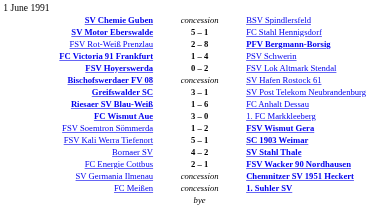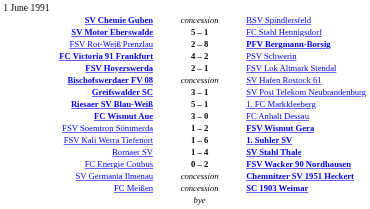 <table style="width:100%;" cellspacing="1">
 <tr>
 <th width=20%></th>
 <th width=12%></th>
 <th width=20%></th>
 <th></th>
 </tr>
 <tr>
 <td>1 June 1991</td>
 </tr>
 <tr style=font-size:90%>
 <td align=right><strong><a href='#'>SV Chemie Guben</a></strong></td>
 <td align=center><em>concession</em></td>
 <td><a href='#'>BSV Spindlersfeld</a></td>
 </tr>
 <tr style=font-size:90%>
 <td align=right><strong><a href='#'>SV Motor Eberswalde</a></strong></td>
 <td align=center><strong>5 – 1</strong></td>
 <td><a href='#'>FC Stahl Hennigsdorf</a></td>
 </tr>
 <tr style=font-size:90%>
 <td align=right><a href='#'>FSV Rot-Weiß Prenzlau</a></td>
 <td align=center><strong>2 – 8</strong></td>
 <td><strong><a href='#'>PFV Bergmann-Borsig</a></strong></td>
 </tr>
 <tr style=font-size:90%>
 <td align=right><strong><a href='#'>FC Victoria 91 Frankfurt</a></strong></td>
-<td align=center><strong>1 – 4</strong></td>
+<td align=center><strong>4 – 2</strong></td>
 <td><a href='#'>PSV Schwerin</a></td>
 </tr>
 <tr style=font-size:90%>
 <td align=right><strong><a href='#'>FSV Hoyerswerda</a></strong></td>
-<td align=center><strong>0 – 2</strong></td>
+<td align=center><strong>2 – 1</strong></td>
 <td><a href='#'>FSV Lok Altmark Stendal</a></td>
 </tr>
 <tr style=font-size:90%>
 <td align=right><strong><a href='#'>Bischofswerdaer FV 08</a></strong></td>
 <td align=center><em>concession</em></td>
 <td><a href='#'>SV Hafen Rostock 61</a></td>
 </tr>
 <tr style=font-size:90%>
 <td align=right><strong><a href='#'>Greifswalder SC</a></strong></td>
 <td align=center><strong>3 – 1</strong></td>
 <td><a href='#'>SV Post Telekom Neubrandenburg</a></td>
 </tr>
 <tr style=font-size:90%>
 <td align=right><strong><a href='#'>Riesaer SV Blau-Weiß</a></strong></td>
-<td align=center><strong>1 – 6</strong></td>
-<td><a href='#'>FC Anhalt Dessau</a></td>
+<td align=center><strong>5 – 1</strong></td>
+<td><a href='#'>1. FC Markkleeberg</a></td>
 </tr>
 <tr style=font-size:90%>
 <td align=right><strong><a href='#'>FC Wismut Aue</a></strong></td>
 <td align=center><strong>3 – 0</strong></td>
-<td><a href='#'>1. FC Markkleeberg</a></td>
+<td><a href='#'>FC Anhalt Dessau</a></td>
 </tr>
 <tr style=font-size:90%>
 <td align=right><a href='#'>FSV Soemtron Sömmerda</a></td>
 <td align=center><strong>1 – 2</strong></td>
 <td><strong><a href='#'>FSV Wismut Gera</a></strong></td>
 </tr>
 <tr style=font-size:90%>
 <td align=right><a href='#'>FSV Kali Werra Tiefenort</a></td>
-<td align=center><strong>5 – 1</strong></td>
-<td><strong><a href='#'>SC 1903 Weimar</a></strong></td>
+<td align=center><strong>1 – 6</strong></td>
+<td><strong><a href='#'>1. Suhler SV</a></strong></td>
 </tr>
 <tr style=font-size:90%>
 <td align=right><a href='#'>Bornaer SV</a></td>
-<td align=center><strong>4 – 2</strong></td>
+<td align=center><strong>1 – 4</strong></td>
 <td><strong><a href='#'>SV Stahl Thale</a></strong></td>
 </tr>
 <tr style=font-size:90%>
 <td align=right><a href='#'>FC Energie Cottbus</a></td>
-<td align=center><strong>2 – 1</strong></td>
+<td align=center><strong>0 – 2</strong></td>
 <td><strong><a href='#'>FSV Wacker 90 Nordhausen</a></strong></td>
 </tr>
 <tr style=font-size:90%>
 <td align=right><a href='#'>SV Germania Ilmenau</a></td>
 <td align=center><em>concession</em></td>
 <td><strong><a href='#'>Chemnitzer SV 1951 Heckert</a></strong></td>
 </tr>
 <tr style=font-size:90%>
 <td align=right><a href='#'>FC Meißen</a></td>
 <td align=center><em>concession</em></td>
-<td><strong><a href='#'>1. Suhler SV</a></strong></td>
+<td><strong><a href='#'>SC 1903 Weimar</a></strong></td>
 </tr>
 <tr style=font-size:90%>
 <td align=right></td>
 <td align=center><em>bye</em></td>
 </tr>
 </table>
